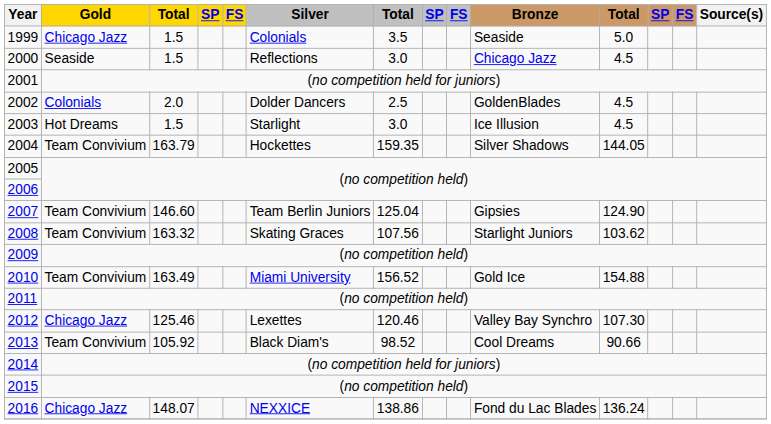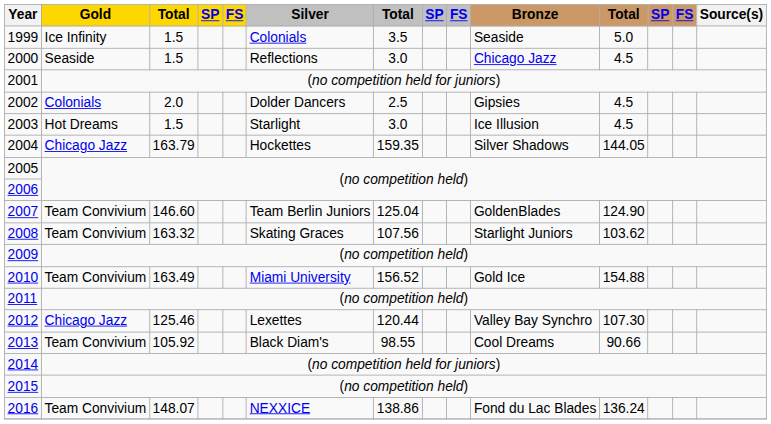 <table class="wikitable">
 <tr>
 <th>Year</th>
 <td align="center" bgcolor="gold"><strong>Gold</strong></td>
 <td align="center" bgcolor="gold"><strong>Total</strong></td>
 <td align="center" bgcolor="gold"><strong><a href='#'>SP</a></strong></td>
 <td align="center" bgcolor="gold"><strong><a href='#'>FS</a></strong></td>
 <td align="center" bgcolor="silver"><strong>Silver</strong></td>
 <td align="center" bgcolor="silver"><strong>Total</strong></td>
 <td align="center" bgcolor="silver"><strong><a href='#'>SP</a></strong></td>
 <td align="center" bgcolor="silver"><strong><a href='#'>FS</a></strong></td>
 <td align="center" bgcolor="cc9966"><strong>Bronze</strong></td>
 <td align="center" bgcolor="cc9966"><strong>Total</strong></td>
 <td align="center" bgcolor="cc9966"><strong><a href='#'>SP</a></strong></td>
 <td align="center" bgcolor="cc9966"><strong><a href='#'>FS</a></strong></td>
 <th>Source(s)</th>
 </tr>
 <tr>
 <td>1999</td>
-<td> <a href='#'>Chicago Jazz</a></td>
+<td> Ice Infinity</td>
 <td align="center">1.5</td>
 <td align="center"></td>
 <td align="center"></td>
 <td> <a href='#'>Colonials</a></td>
 <td align="center">3.5</td>
 <td align="center"></td>
 <td align="center"></td>
 <td> Seaside</td>
 <td align="center">5.0</td>
 <td align="center"></td>
 <td align="center"></td>
 <td align="center"></td>
 </tr>
 <tr>
 <td>2000</td>
 <td> Seaside</td>
 <td align="center">1.5</td>
 <td align="center"></td>
 <td align="center"></td>
 <td> Reflections</td>
 <td align="center">3.0</td>
 <td align="center"></td>
 <td align="center"></td>
 <td> <a href='#'>Chicago Jazz</a></td>
 <td align="center">4.5</td>
 <td align="center"></td>
 <td align="center"></td>
 <td align="center"></td>
 </tr>
 <tr>
 <td>2001</td>
 <td align="center" colspan="13" rowspan="1">(<em>no competition held for juniors</em>)</td>
 </tr>
 <tr>
 <td>2002</td>
 <td> <a href='#'>Colonials</a></td>
 <td align="center">2.0</td>
 <td align="center"></td>
 <td align="center"></td>
 <td> Dolder Dancers</td>
 <td align="center">2.5</td>
 <td align="center"></td>
 <td align="center"></td>
-<td> GoldenBlades</td>
+<td> Gipsies</td>
 <td align="center">4.5</td>
 <td align="center"></td>
 <td align="center"></td>
 <td align="center"></td>
 </tr>
 <tr>
 <td>2003</td>
 <td> Hot Dreams</td>
 <td align="center">1.5</td>
 <td align="center"></td>
 <td align="center"></td>
 <td> Starlight</td>
 <td align="center">3.0</td>
 <td align="center"></td>
 <td align="center"></td>
 <td> Ice Illusion</td>
 <td align="center">4.5</td>
 <td align="center"></td>
 <td align="center"></td>
 <td align="center"></td>
 </tr>
 <tr>
 <td>2004</td>
-<td> Team Convivium</td>
+<td> <a href='#'>Chicago Jazz</a></td>
 <td align="center">163.79</td>
 <td align="center"></td>
 <td align="center"></td>
 <td> Hockettes</td>
 <td align="center">159.35</td>
 <td align="center"></td>
 <td align="center"></td>
 <td> Silver Shadows</td>
 <td align="center">144.05</td>
 <td align="center"></td>
 <td align="center"></td>
 <td align="center"></td>
 </tr>
 <tr>
 <td>2005</td>
 <td align="center" colspan="13" rowspan="2">(<em>no competition held</em>)</td>
 </tr>
 <tr>
 <td><a href='#'>2006</a></td>
 </tr>
 <tr>
 <td><a href='#'>2007</a></td>
 <td> Team Convivium</td>
 <td align="center">146.60</td>
 <td align="center"></td>
 <td align="center"></td>
 <td> Team Berlin Juniors</td>
 <td align="center">125.04</td>
 <td align="center"></td>
 <td align="center"></td>
-<td> Gipsies</td>
+<td> GoldenBlades</td>
 <td align="center">124.90</td>
 <td align="center"></td>
 <td align="center"></td>
 <td align="center"></td>
 </tr>
 <tr>
 <td><a href='#'>2008</a></td>
 <td> Team Convivium</td>
 <td align="center">163.32</td>
 <td align="center"></td>
 <td align="center"></td>
 <td> Skating Graces</td>
 <td align="center">107.56</td>
 <td align="center"></td>
 <td align="center"></td>
 <td> Starlight Juniors</td>
 <td align="center">103.62</td>
 <td align="center"></td>
 <td align="center"></td>
 <td align="center"></td>
 </tr>
 <tr>
 <td><a href='#'>2009</a></td>
 <td align="center" colspan="13">(<em>no competition held</em>)</td>
 </tr>
 <tr>
 <td><a href='#'>2010</a></td>
 <td> Team Convivium</td>
 <td align="center">163.49</td>
 <td align="center"></td>
 <td align="center"></td>
 <td> <a href='#'>Miami University</a></td>
 <td align="center">156.52</td>
 <td align="center"></td>
 <td align="center"></td>
 <td> Gold Ice</td>
 <td align="center">154.88</td>
 <td align="center"></td>
 <td align="center"></td>
 <td align="center"></td>
 </tr>
 <tr>
 <td><a href='#'>2011</a></td>
 <td align="center" colspan="13">(<em>no competition held</em>)</td>
 </tr>
 <tr>
 <td><a href='#'>2012</a></td>
 <td> <a href='#'>Chicago Jazz</a></td>
 <td align="center">125.46</td>
 <td align="center"></td>
 <td align="center"></td>
 <td> Lexettes</td>
-<td align="center">120.46</td>
+<td align="center">120.44</td>
 <td align="center"></td>
 <td align="center"></td>
 <td> Valley Bay Synchro</td>
 <td align="center">107.30</td>
 <td align="center"></td>
 <td align="center"></td>
 <td align="center"></td>
 </tr>
 <tr>
 <td><a href='#'>2013</a></td>
 <td> Team Convivium</td>
 <td align="center">105.92</td>
 <td align="center"></td>
 <td align="center"></td>
 <td> Black Diam's</td>
-<td align="center">98.52</td>
+<td align="center">98.55</td>
 <td align="center"></td>
 <td align="center"></td>
 <td> Cool Dreams</td>
 <td align="center">90.66</td>
 <td align="center"></td>
 <td align="center"></td>
 <td align="center"></td>
 </tr>
 <tr>
 <td><a href='#'>2014</a></td>
 <td align="center" colspan="13" rowspan="1">(<em>no competition held for juniors</em>)</td>
 </tr>
 <tr>
 <td><a href='#'>2015</a></td>
 <td align="center" colspan="13">(<em>no competition held</em>)</td>
 </tr>
 <tr>
 <td><a href='#'>2016</a></td>
-<td> <a href='#'>Chicago Jazz</a></td>
+<td> Team Convivium</td>
 <td align="center">148.07</td>
 <td align="center"></td>
 <td align="center"></td>
 <td> <a href='#'>NEXXICE</a></td>
 <td align="center">138.86</td>
 <td align="center"></td>
 <td align="center"></td>
 <td> Fond du Lac Blades</td>
 <td align="center">136.24</td>
 <td align="center"></td>
 <td align="center"></td>
 <td align="center"></td>
 </tr>
 <tr>
 </tr>
 </table>
